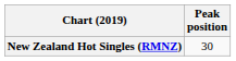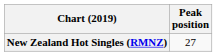 <table class="wikitable plainrowheaders" style="text-align:center">
 <tr>
 <th scope="col">Chart (2019)</th>
 <th scope="col">Peak<br>position</th>
 </tr>
 <tr>
 <th scope="row">New Zealand Hot Singles (<a href='#'>RMNZ</a>)</th>
-<td>30</td>
+<td>27</td>
 </tr>
 </table>
